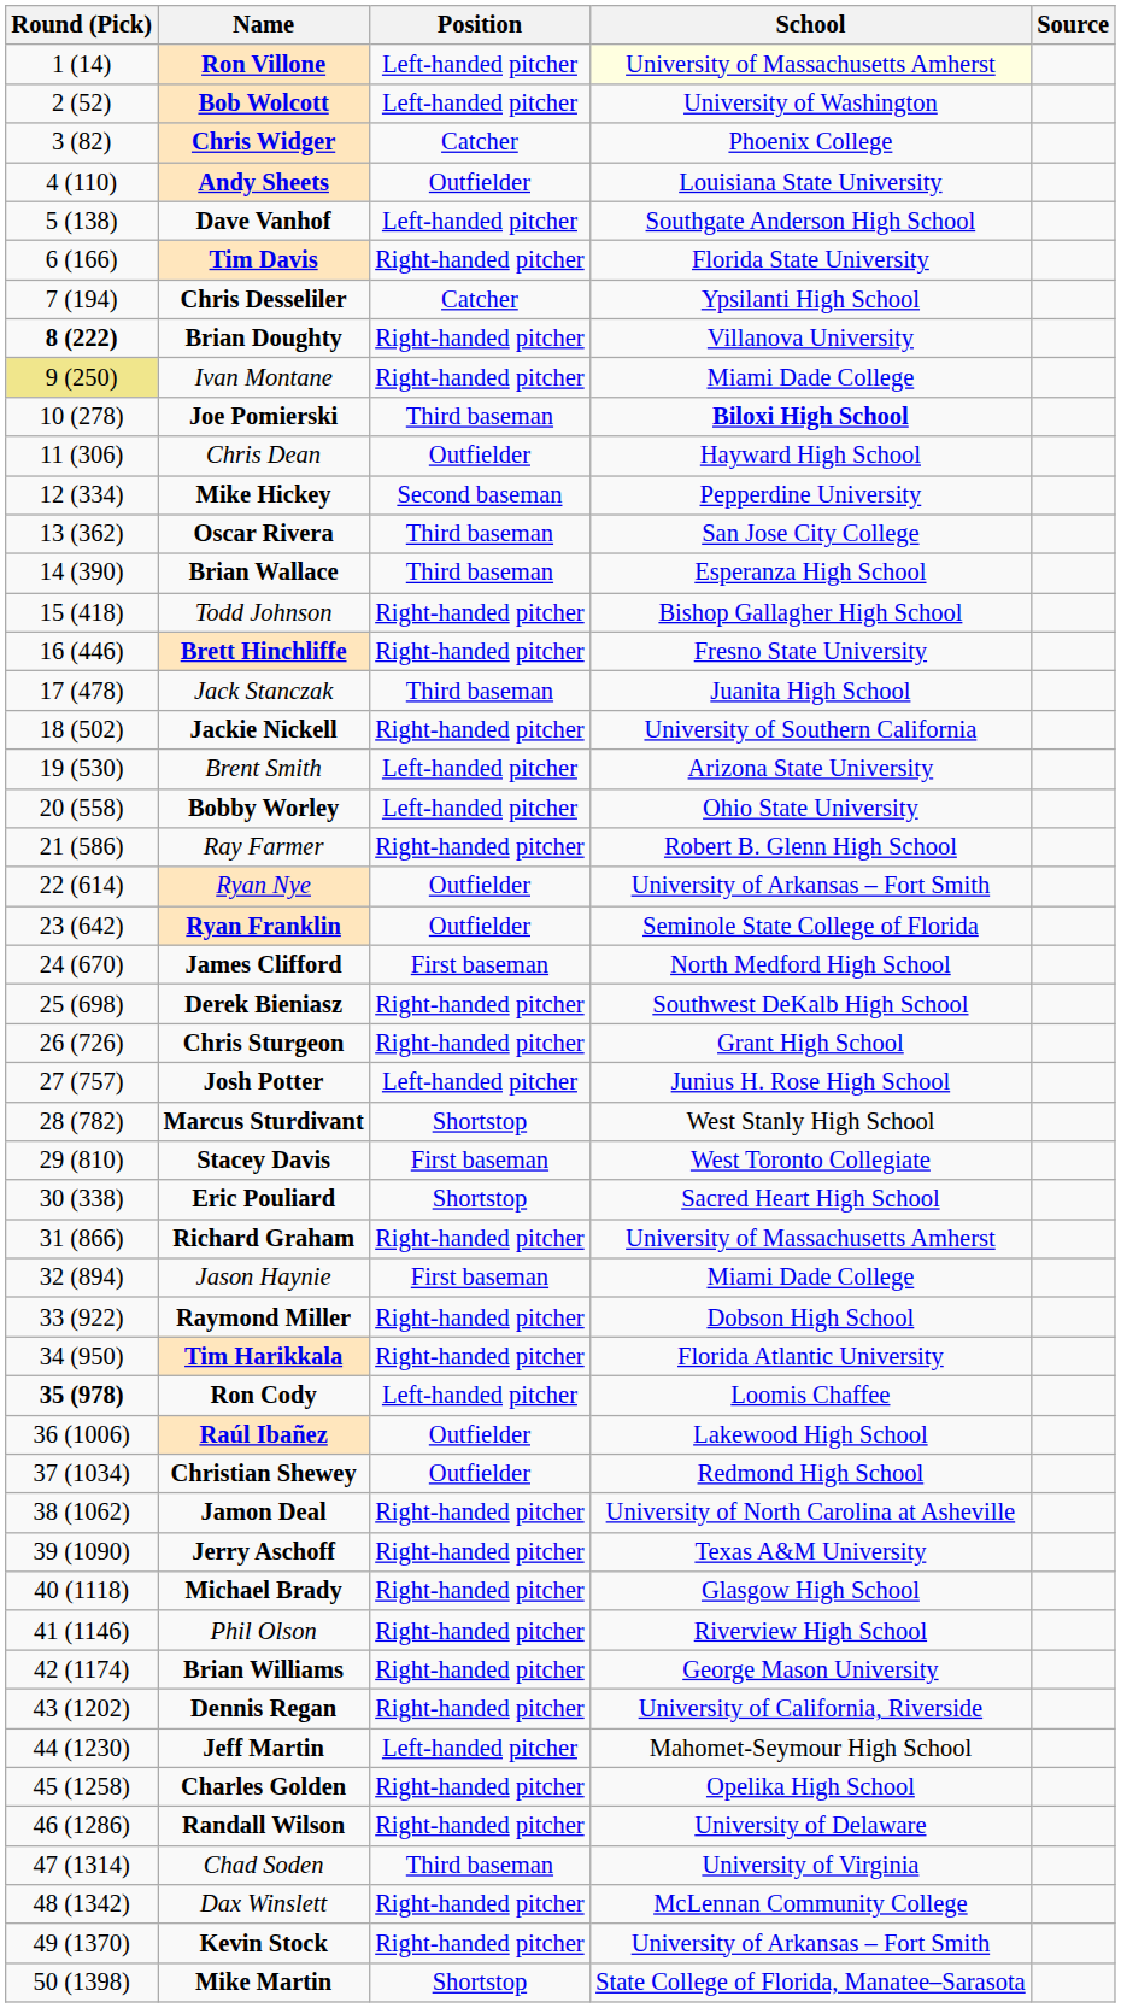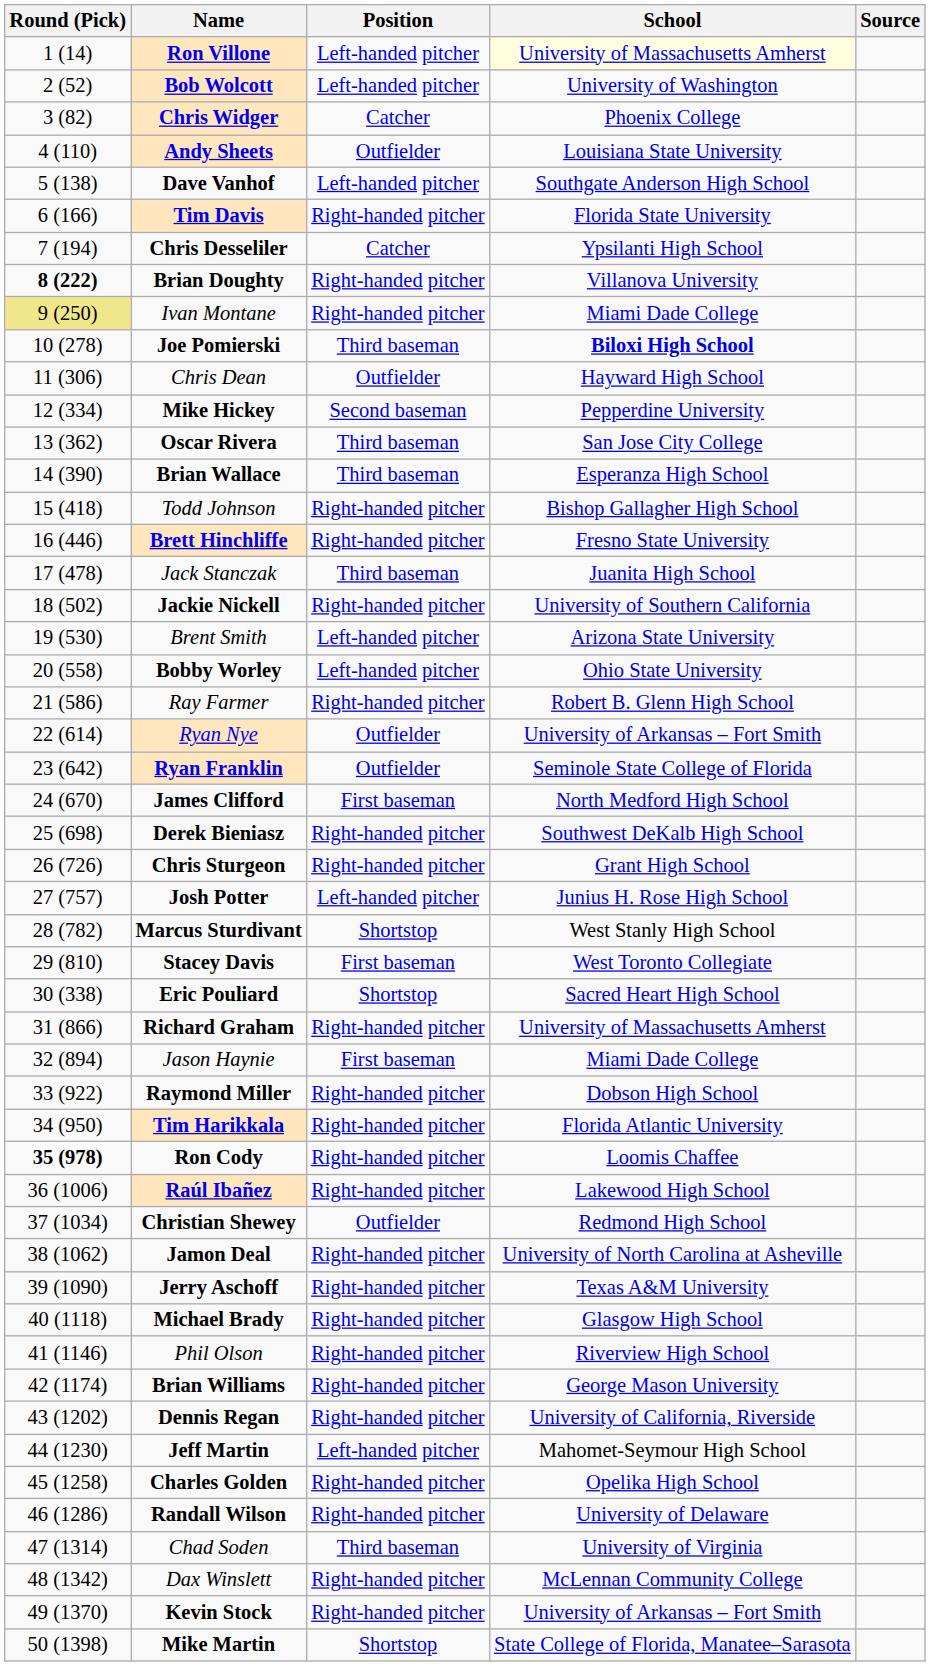 <table class="wikitable" style="text-align:center;">
 <tr>
 <th>Round (Pick)</th>
 <th>Name</th>
 <th>Position</th>
 <th>School</th>
 <th>Source</th>
 </tr>
 <tr>
 <td>1 (14)</td>
 <td style="background-color: #FFE6BD"><strong><a href='#'>Ron Villone</a></strong></td>
 <td><a href='#'>Left-handed</a> <a href='#'>pitcher</a></td>
 <td style="background: lightyellow;"><a href='#'>University of Massachusetts Amherst</a></td>
 <td></td>
 </tr>
 <tr>
 <td>2 (52)</td>
 <td style="background-color: #FFE6BD"><strong><a href='#'>Bob Wolcott</a></strong></td>
 <td><a href='#'>Left-handed</a> <a href='#'>pitcher</a></td>
 <td><a href='#'>University of Washington</a></td>
 <td></td>
 </tr>
 <tr>
 <td>3 (82)</td>
 <td style="background-color: #FFE6BD"><strong><a href='#'>Chris Widger</a></strong></td>
 <td><a href='#'>Catcher</a></td>
 <td><a href='#'>Phoenix College</a></td>
 <td></td>
 </tr>
 <tr>
 <td>4 (110)</td>
 <td style="background-color: #FFE6BD"><strong><a href='#'>Andy Sheets</a></strong></td>
 <td><a href='#'>Outfielder</a></td>
 <td><a href='#'>Louisiana State University</a></td>
 <td></td>
 </tr>
 <tr>
 <td>5 (138)</td>
 <td><strong>Dave Vanhof</strong></td>
 <td><a href='#'>Left-handed</a> <a href='#'>pitcher</a></td>
 <td><a href='#'>Southgate Anderson High School</a></td>
 <td></td>
 </tr>
 <tr>
 <td>6 (166)</td>
 <td style="background-color: #FFE6BD"><strong><a href='#'>Tim Davis</a></strong></td>
 <td><a href='#'>Right-handed</a> <a href='#'>pitcher</a></td>
 <td><a href='#'>Florida State University</a></td>
 <td></td>
 </tr>
 <tr>
 <td>7 (194)</td>
 <td><strong>Chris Desseliler</strong></td>
 <td><a href='#'>Catcher</a></td>
 <td><a href='#'>Ypsilanti High School</a></td>
 <td></td>
 </tr>
 <tr>
 <td><strong>8 (222)</strong></td>
 <td><strong>Brian Doughty</strong></td>
 <td><a href='#'>Right-handed</a> <a href='#'>pitcher</a></td>
 <td><a href='#'>Villanova University</a></td>
 <td></td>
 </tr>
 <tr>
 <td style="background: khaki;">9 (250)</td>
 <td><em>Ivan Montane</em></td>
 <td><a href='#'>Right-handed</a> <a href='#'>pitcher</a></td>
 <td><a href='#'>Miami Dade College</a></td>
 <td></td>
 </tr>
 <tr>
 <td>10 (278)</td>
 <td><strong>Joe Pomierski</strong></td>
 <td><a href='#'>Third baseman</a></td>
 <td><strong><a href='#'>Biloxi High School</a></strong></td>
 <td></td>
 </tr>
 <tr>
 <td>11 (306)</td>
 <td><em>Chris Dean</em></td>
 <td><a href='#'>Outfielder</a></td>
 <td><a href='#'>Hayward High School</a></td>
 <td></td>
 </tr>
 <tr>
 <td>12 (334)</td>
 <td><strong>Mike Hickey</strong></td>
 <td><a href='#'>Second baseman</a></td>
 <td><a href='#'>Pepperdine University</a></td>
 <td></td>
 </tr>
 <tr>
 <td>13 (362)</td>
 <td><strong>Oscar Rivera</strong></td>
 <td><a href='#'>Third baseman</a></td>
 <td><a href='#'>San Jose City College</a></td>
 <td></td>
 </tr>
 <tr>
 <td>14 (390)</td>
 <td><strong>Brian Wallace</strong></td>
 <td><a href='#'>Third baseman</a></td>
 <td><a href='#'>Esperanza High School</a></td>
 <td></td>
 </tr>
 <tr>
 <td>15 (418)</td>
 <td><em>Todd Johnson</em></td>
 <td><a href='#'>Right-handed</a> <a href='#'>pitcher</a></td>
 <td><a href='#'>Bishop Gallagher High School</a></td>
 <td></td>
 </tr>
 <tr>
 <td>16 (446)</td>
 <td style="background-color: #FFE6BD"><strong><a href='#'>Brett Hinchliffe</a></strong></td>
 <td><a href='#'>Right-handed</a> <a href='#'>pitcher</a></td>
 <td><a href='#'>Fresno State University</a></td>
 <td></td>
 </tr>
 <tr>
 <td>17 (478)</td>
 <td><em>Jack Stanczak</em></td>
 <td><a href='#'>Third baseman</a></td>
 <td><a href='#'>Juanita High School</a></td>
 <td></td>
 </tr>
 <tr>
 <td>18 (502)</td>
 <td><strong>Jackie Nickell</strong></td>
 <td><a href='#'>Right-handed</a> <a href='#'>pitcher</a></td>
 <td><a href='#'>University of Southern California</a></td>
 <td></td>
 </tr>
 <tr>
 <td>19 (530)</td>
 <td><em>Brent Smith</em></td>
 <td><a href='#'>Left-handed</a> <a href='#'>pitcher</a></td>
 <td><a href='#'>Arizona State University</a></td>
 <td></td>
 </tr>
 <tr>
 <td>20 (558)</td>
 <td><strong>Bobby Worley</strong></td>
 <td><a href='#'>Left-handed</a> <a href='#'>pitcher</a></td>
 <td><a href='#'>Ohio State University</a></td>
 <td></td>
 </tr>
 <tr>
 <td>21 (586)</td>
 <td><em>Ray Farmer</em></td>
 <td><a href='#'>Right-handed</a> <a href='#'>pitcher</a></td>
 <td><a href='#'>Robert B. Glenn High School</a></td>
 <td></td>
 </tr>
 <tr>
 <td>22 (614)</td>
 <td style="background-color: #FFE6BD"><em><a href='#'>Ryan Nye</a></em></td>
 <td><a href='#'>Outfielder</a></td>
 <td><a href='#'>University of Arkansas – Fort Smith</a></td>
 <td></td>
 </tr>
 <tr>
 <td>23 (642)</td>
 <td style="background-color: #FFE6BD"><strong><a href='#'>Ryan Franklin</a></strong></td>
 <td><a href='#'>Outfielder</a></td>
 <td><a href='#'>Seminole State College of Florida</a></td>
 <td></td>
 </tr>
 <tr>
 <td>24 (670)</td>
 <td><strong>James Clifford</strong></td>
 <td><a href='#'>First baseman</a></td>
 <td><a href='#'>North Medford High School</a></td>
 <td></td>
 </tr>
 <tr>
 <td>25 (698)</td>
 <td><strong>Derek Bieniasz</strong></td>
 <td><a href='#'>Right-handed</a> <a href='#'>pitcher</a></td>
 <td><a href='#'>Southwest DeKalb High School</a></td>
 <td></td>
 </tr>
 <tr>
 <td>26 (726)</td>
 <td><strong>Chris Sturgeon</strong></td>
 <td><a href='#'>Right-handed</a> <a href='#'>pitcher</a></td>
 <td><a href='#'>Grant High School</a></td>
 <td></td>
 </tr>
 <tr>
 <td>27 (757)</td>
 <td><strong>Josh Potter</strong></td>
 <td><a href='#'>Left-handed</a> <a href='#'>pitcher</a></td>
 <td><a href='#'>Junius H. Rose High School</a></td>
 <td></td>
 </tr>
 <tr>
 <td>28 (782)</td>
 <td><strong>Marcus Sturdivant</strong></td>
 <td><a href='#'>Shortstop</a></td>
 <td>West Stanly High School</td>
 <td></td>
 </tr>
 <tr>
 <td>29 (810)</td>
 <td><strong>Stacey Davis</strong></td>
 <td><a href='#'>First baseman</a></td>
 <td><a href='#'>West Toronto Collegiate</a></td>
 <td></td>
 </tr>
 <tr>
 <td>30 (338)</td>
 <td><strong>Eric Pouliard</strong></td>
 <td><a href='#'>Shortstop</a></td>
 <td><a href='#'>Sacred Heart High School</a></td>
 <td></td>
 </tr>
 <tr>
 <td>31 (866)</td>
 <td><strong>Richard Graham</strong></td>
 <td><a href='#'>Right-handed</a> <a href='#'>pitcher</a></td>
 <td><a href='#'>University of Massachusetts Amherst</a></td>
 <td></td>
 </tr>
 <tr>
 <td>32 (894)</td>
 <td><em>Jason Haynie</em></td>
 <td><a href='#'>First baseman</a></td>
 <td><a href='#'>Miami Dade College</a></td>
 <td></td>
 </tr>
 <tr>
 <td>33 (922)</td>
 <td><strong>Raymond Miller</strong></td>
 <td><a href='#'>Right-handed</a> <a href='#'>pitcher</a></td>
 <td><a href='#'>Dobson High School</a></td>
 <td></td>
 </tr>
 <tr>
 <td>34 (950)</td>
 <td style="background-color: #FFE6BD"><strong><a href='#'>Tim Harikkala</a></strong></td>
 <td><a href='#'>Right-handed</a> <a href='#'>pitcher</a></td>
 <td><a href='#'>Florida Atlantic University</a></td>
 <td></td>
 </tr>
 <tr>
 <td><strong>35 (978)</strong></td>
 <td><strong>Ron Cody</strong></td>
-<td><a href='#'>Left-handed</a> <a href='#'>pitcher</a></td>
+<td><a href='#'>Right-handed</a> <a href='#'>pitcher</a></td>
 <td><a href='#'>Loomis Chaffee</a></td>
 <td></td>
 </tr>
 <tr>
 <td>36 (1006)</td>
 <td style="background-color: #FFE6BD"><strong><a href='#'>Raúl Ibañez</a></strong></td>
-<td><a href='#'>Outfielder</a></td>
+<td><a href='#'>Right-handed</a> <a href='#'>pitcher</a></td>
 <td><a href='#'>Lakewood High School</a></td>
 <td></td>
 </tr>
 <tr>
 <td>37 (1034)</td>
 <td><strong>Christian Shewey</strong></td>
 <td><a href='#'>Outfielder</a></td>
 <td><a href='#'>Redmond High School</a></td>
 <td></td>
 </tr>
 <tr>
 <td>38 (1062)</td>
 <td><strong>Jamon Deal</strong></td>
 <td><a href='#'>Right-handed</a> <a href='#'>pitcher</a></td>
 <td><a href='#'>University of North Carolina at Asheville</a></td>
 <td></td>
 </tr>
 <tr>
 <td>39 (1090)</td>
 <td><strong>Jerry Aschoff</strong></td>
 <td><a href='#'>Right-handed</a> <a href='#'>pitcher</a></td>
 <td><a href='#'>Texas A&M University</a></td>
 <td></td>
 </tr>
 <tr>
 <td>40 (1118)</td>
 <td><strong>Michael Brady</strong></td>
 <td><a href='#'>Right-handed</a> <a href='#'>pitcher</a></td>
 <td><a href='#'>Glasgow High School</a></td>
 <td></td>
 </tr>
 <tr>
 <td>41 (1146)</td>
 <td><em>Phil Olson</em></td>
 <td><a href='#'>Right-handed</a> <a href='#'>pitcher</a></td>
 <td><a href='#'>Riverview High School</a></td>
 <td></td>
 </tr>
 <tr>
 <td>42 (1174)</td>
 <td><strong>Brian Williams</strong></td>
 <td><a href='#'>Right-handed</a> <a href='#'>pitcher</a></td>
 <td><a href='#'>George Mason University</a></td>
 <td></td>
 </tr>
 <tr>
 <td>43 (1202)</td>
 <td><strong>Dennis Regan</strong></td>
 <td><a href='#'>Right-handed</a> <a href='#'>pitcher</a></td>
 <td><a href='#'>University of California, Riverside</a></td>
 <td></td>
 </tr>
 <tr>
 <td>44 (1230)</td>
 <td><strong>Jeff Martin</strong></td>
 <td><a href='#'>Left-handed</a> <a href='#'>pitcher</a></td>
 <td>Mahomet-Seymour High School</td>
 <td></td>
 </tr>
 <tr>
 <td>45 (1258)</td>
 <td><strong>Charles Golden</strong></td>
 <td><a href='#'>Right-handed</a> <a href='#'>pitcher</a></td>
 <td><a href='#'>Opelika High School</a></td>
 <td></td>
 </tr>
 <tr>
 <td>46 (1286)</td>
 <td><strong>Randall Wilson</strong></td>
 <td><a href='#'>Right-handed</a> <a href='#'>pitcher</a></td>
 <td><a href='#'>University of Delaware</a></td>
 <td></td>
 </tr>
 <tr>
 <td>47 (1314)</td>
 <td><em>Chad Soden</em></td>
 <td><a href='#'>Third baseman</a></td>
 <td><a href='#'>University of Virginia</a></td>
 <td></td>
 </tr>
 <tr>
 <td>48 (1342)</td>
 <td><em>Dax Winslett</em></td>
 <td><a href='#'>Right-handed</a> <a href='#'>pitcher</a></td>
 <td><a href='#'>McLennan Community College</a></td>
 <td></td>
 </tr>
 <tr>
 <td>49 (1370)</td>
 <td><strong>Kevin Stock</strong></td>
 <td><a href='#'>Right-handed</a> <a href='#'>pitcher</a></td>
 <td><a href='#'>University of Arkansas – Fort Smith</a></td>
 <td></td>
 </tr>
 <tr>
 <td>50 (1398)</td>
 <td><strong>Mike Martin</strong></td>
 <td><a href='#'>Shortstop</a></td>
 <td><a href='#'>State College of Florida, Manatee–Sarasota</a></td>
 <td></td>
 </tr>
 </table>
